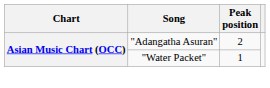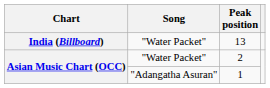 <table class="wikitable plainrowheaders sortable" style="text-align:center">
 <tr>
 <th scope="col">Chart</th>
 <th scope="col">Song</th>
 <th scope="col">Peak<br>position</th>
 <th scope="col"></th>
 </tr>
 <tr>
+<th scope="row"><a href='#'>India</a> (<em><a href='#'>Billboard</a></em>)</th>
+<td>"Water Packet"</td>
+<td>13</td>
+<td></td>
+</tr>
+<tr>
 <th rowspan="2" scope="row"><a href='#'>Asian Music Chart</a> (<a href='#'>OCC</a>)</th>
-<td>"Adangatha Asuran"</td>
+<td>"Water Packet"</td>
 <td>2</td>
 <td rowspan="2"></td>
 </tr>
 <tr>
-<td>"Water Packet"</td>
+<td>"Adangatha Asuran"</td>
 <td>1</td>
 </tr>
 </table>
